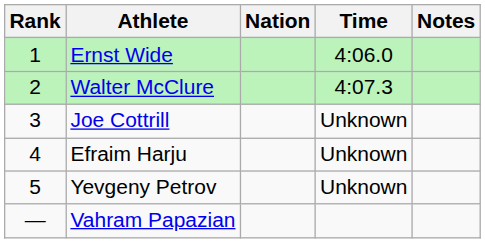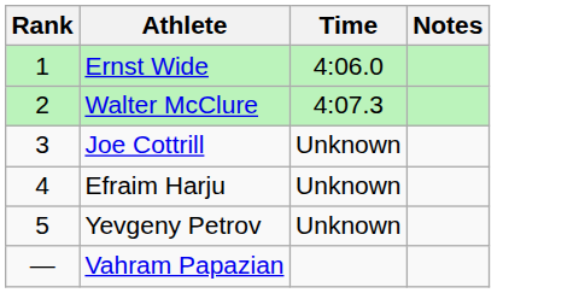 <table class="wikitable sortable" style="text-align:center">
 <tr>
 <th>Rank</th>
 <th>Athlete</th>
-<th>Nation</th>
 <th>Time</th>
 <th>Notes</th>
 </tr>
 <tr bgcolor=bbf3bb>
 <td>1</td>
 <td align=left><a href='#'>Ernst Wide</a></td>
-<td align=left></td>
 <td>4:06.0</td>
 <td></td>
 </tr>
 <tr bgcolor=bbf3bb>
 <td>2</td>
 <td align=left><a href='#'>Walter McClure</a></td>
-<td align=left></td>
 <td>4:07.3</td>
 <td></td>
 </tr>
 <tr>
 <td>3</td>
 <td align=left><a href='#'>Joe Cottrill</a></td>
-<td align=left></td>
 <td>Unknown</td>
 <td></td>
 </tr>
 <tr>
 <td>4</td>
 <td align=left>Efraim Harju</td>
-<td align=left></td>
 <td>Unknown</td>
 <td></td>
 </tr>
 <tr>
 <td>5</td>
 <td align=left>Yevgeny Petrov</td>
-<td align=left></td>
 <td>Unknown</td>
 <td></td>
 </tr>
 <tr>
 <td data-sort-value=6>—</td>
 <td align=left><a href='#'>Vahram Papazian</a></td>
-<td align=left></td>
 <td></td>
 <td></td>
 </tr>
 </table>
